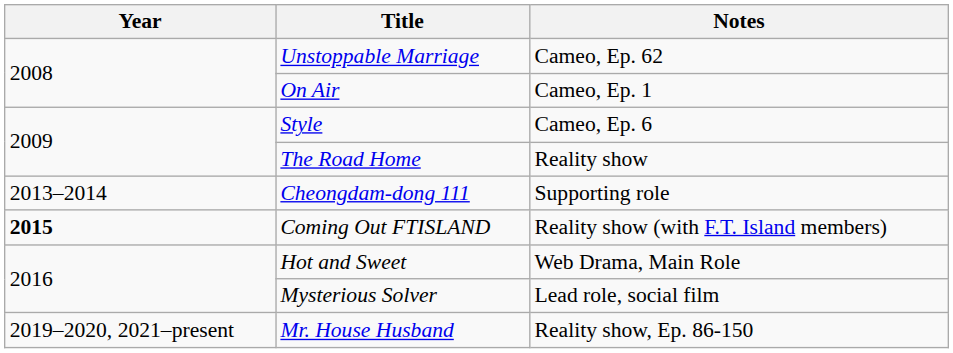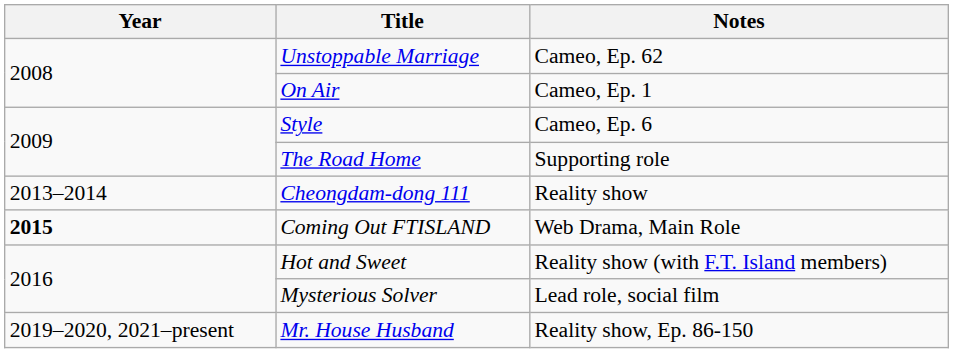 <table class="wikitable" style="width: 700px;">
 <tr>
 <th>Year</th>
 <th>Title</th>
 <th>Notes</th>
 </tr>
 <tr>
 <td rowspan="2">2008</td>
 <td><em><a href='#'>Unstoppable Marriage</a></em></td>
 <td>Cameo, Ep. 62</td>
 </tr>
 <tr>
 <td><em><a href='#'>On Air</a></em></td>
 <td>Cameo, Ep. 1</td>
 </tr>
 <tr>
 <td rowspan="2">2009</td>
 <td><em><a href='#'>Style</a></em></td>
 <td>Cameo, Ep. 6</td>
 </tr>
 <tr>
 <td><em><a href='#'>The Road Home</a></em></td>
-<td>Reality show</td>
+<td>Supporting role</td>
 </tr>
 <tr>
 <td>2013–2014</td>
 <td><em><a href='#'>Cheongdam-dong 111</a></em></td>
-<td>Supporting role</td>
+<td>Reality show</td>
 </tr>
 <tr>
 <td><strong>2015</strong></td>
 <td><em>Coming Out FTISLAND</em></td>
-<td>Reality show (with <a href='#'>F.T. Island</a> members)</td>
+<td>Web Drama, Main Role</td>
 </tr>
 <tr>
 <td rowspan="2">2016</td>
 <td><em>Hot and Sweet</em></td>
-<td>Web Drama, Main Role</td>
+<td>Reality show (with <a href='#'>F.T. Island</a> members)</td>
 </tr>
 <tr>
 <td><em>Mysterious Solver</em></td>
 <td>Lead role, social film</td>
 </tr>
 <tr>
 <td>2019–2020, 2021–present</td>
 <td><em><a href='#'>Mr. House Husband</a></em></td>
 <td>Reality show, Ep. 86-150</td>
 </tr>
 </table>
